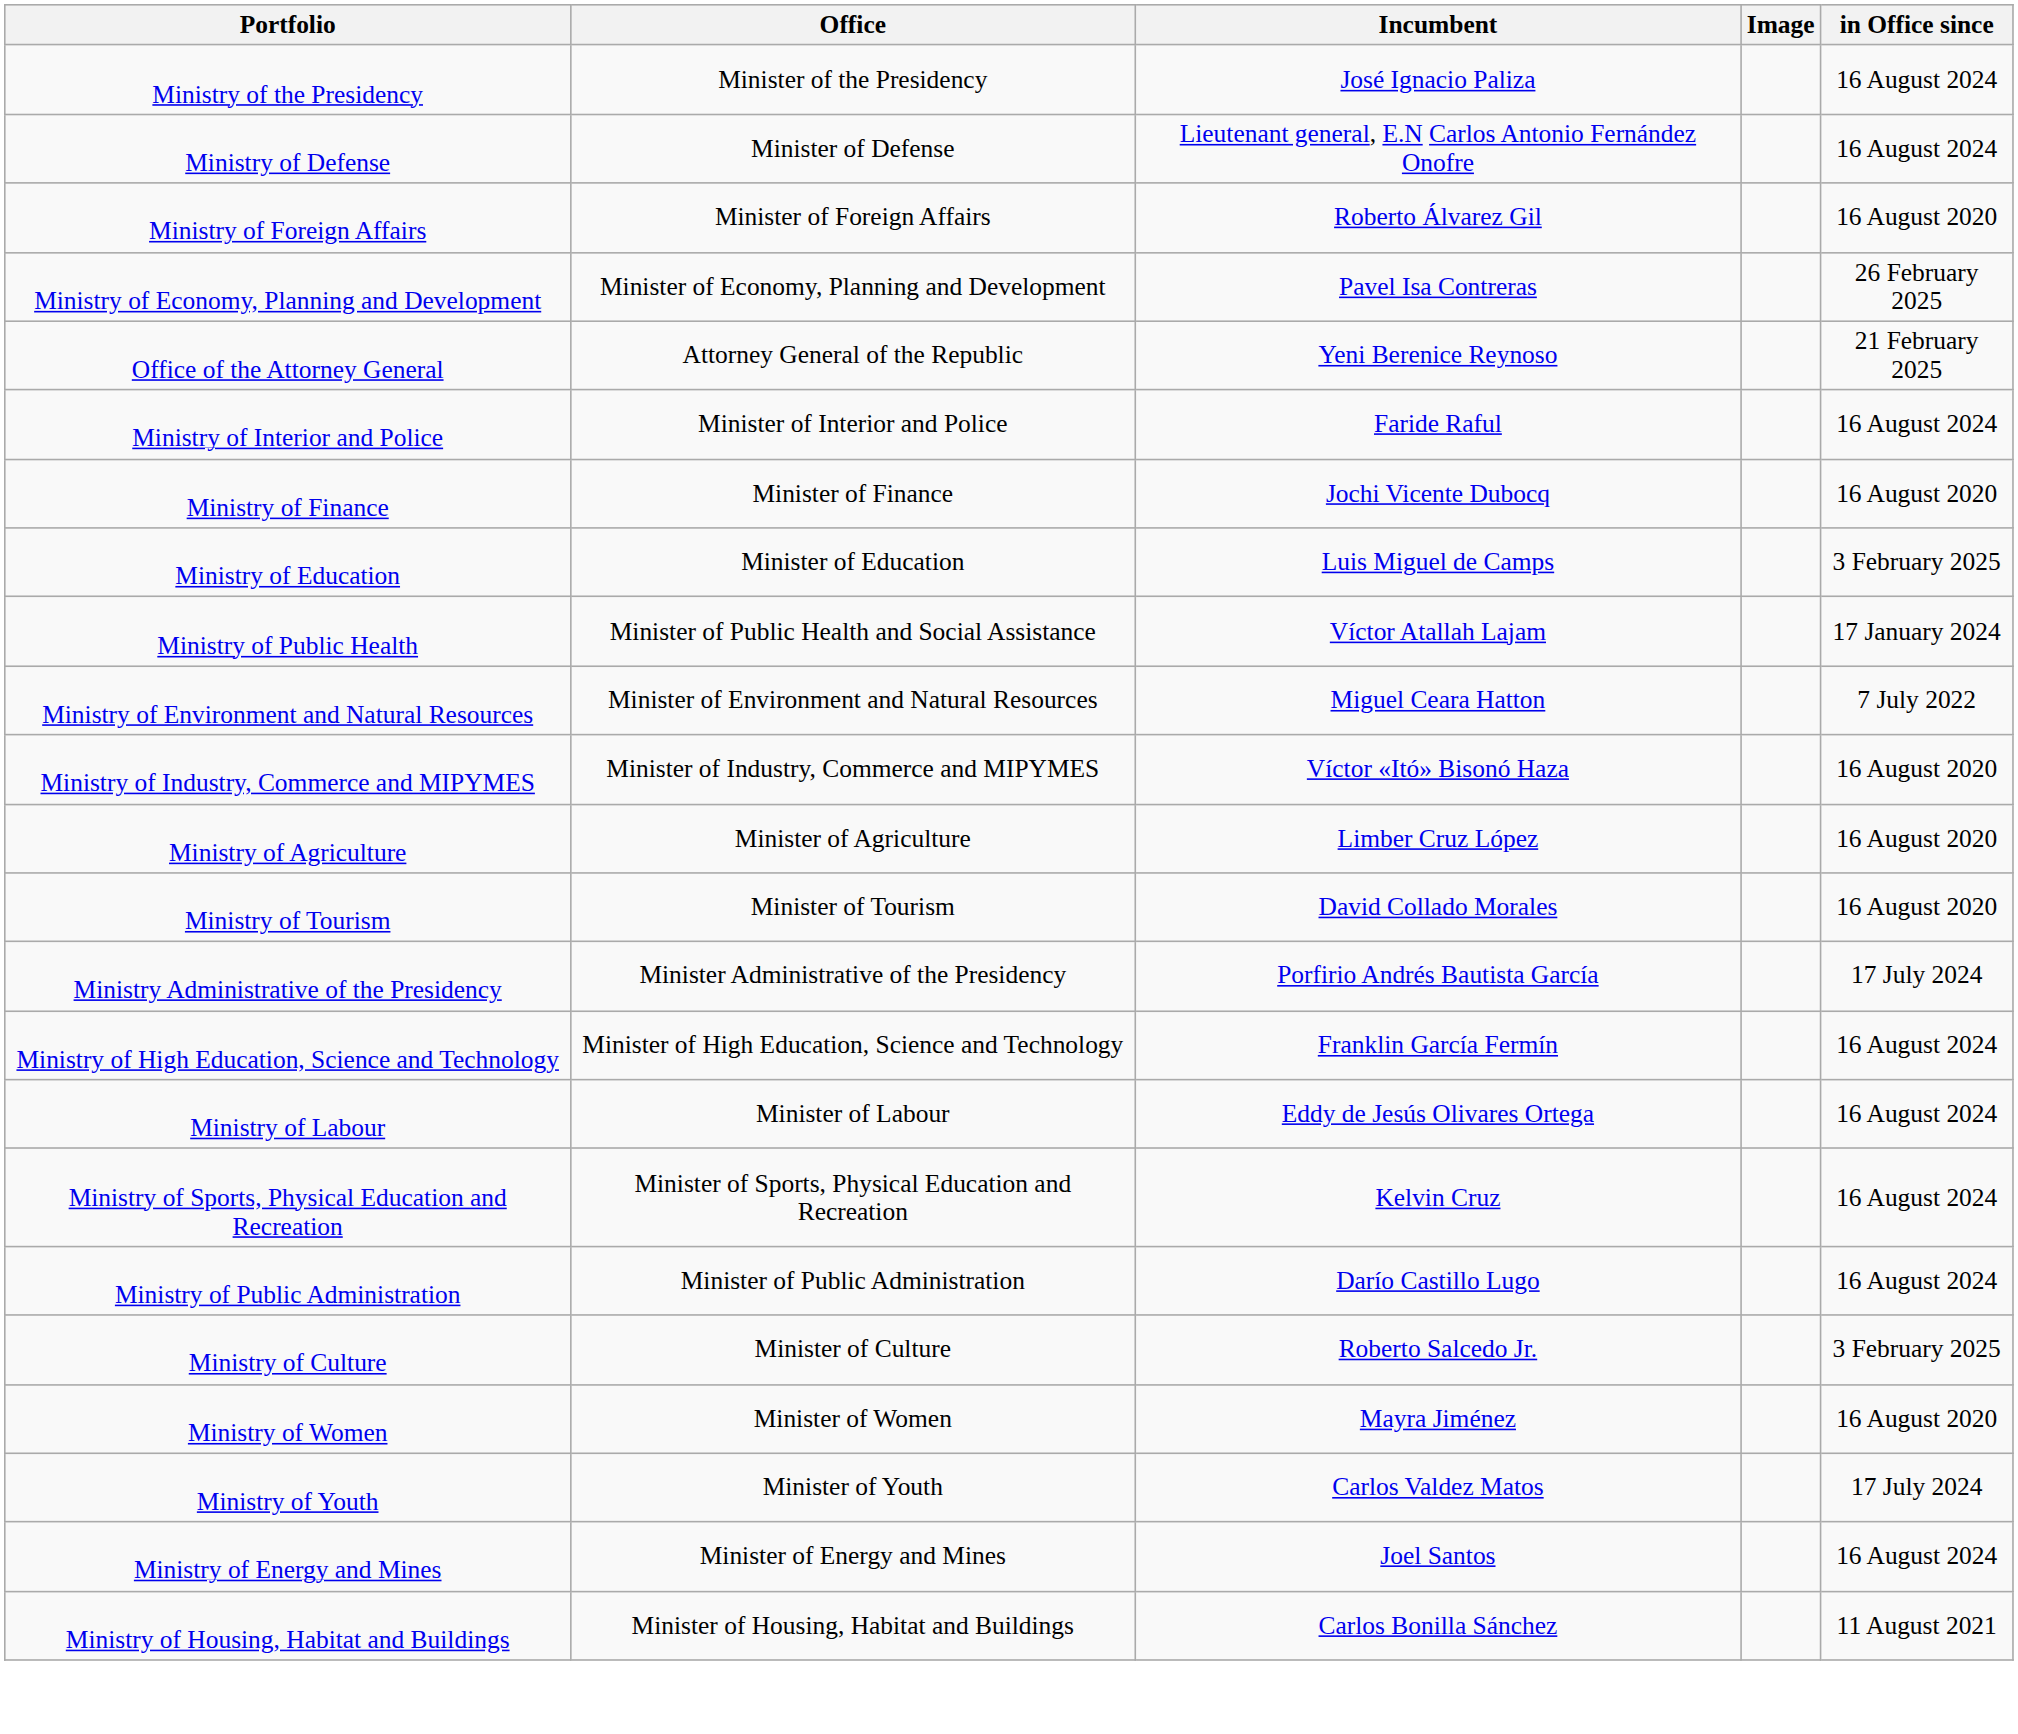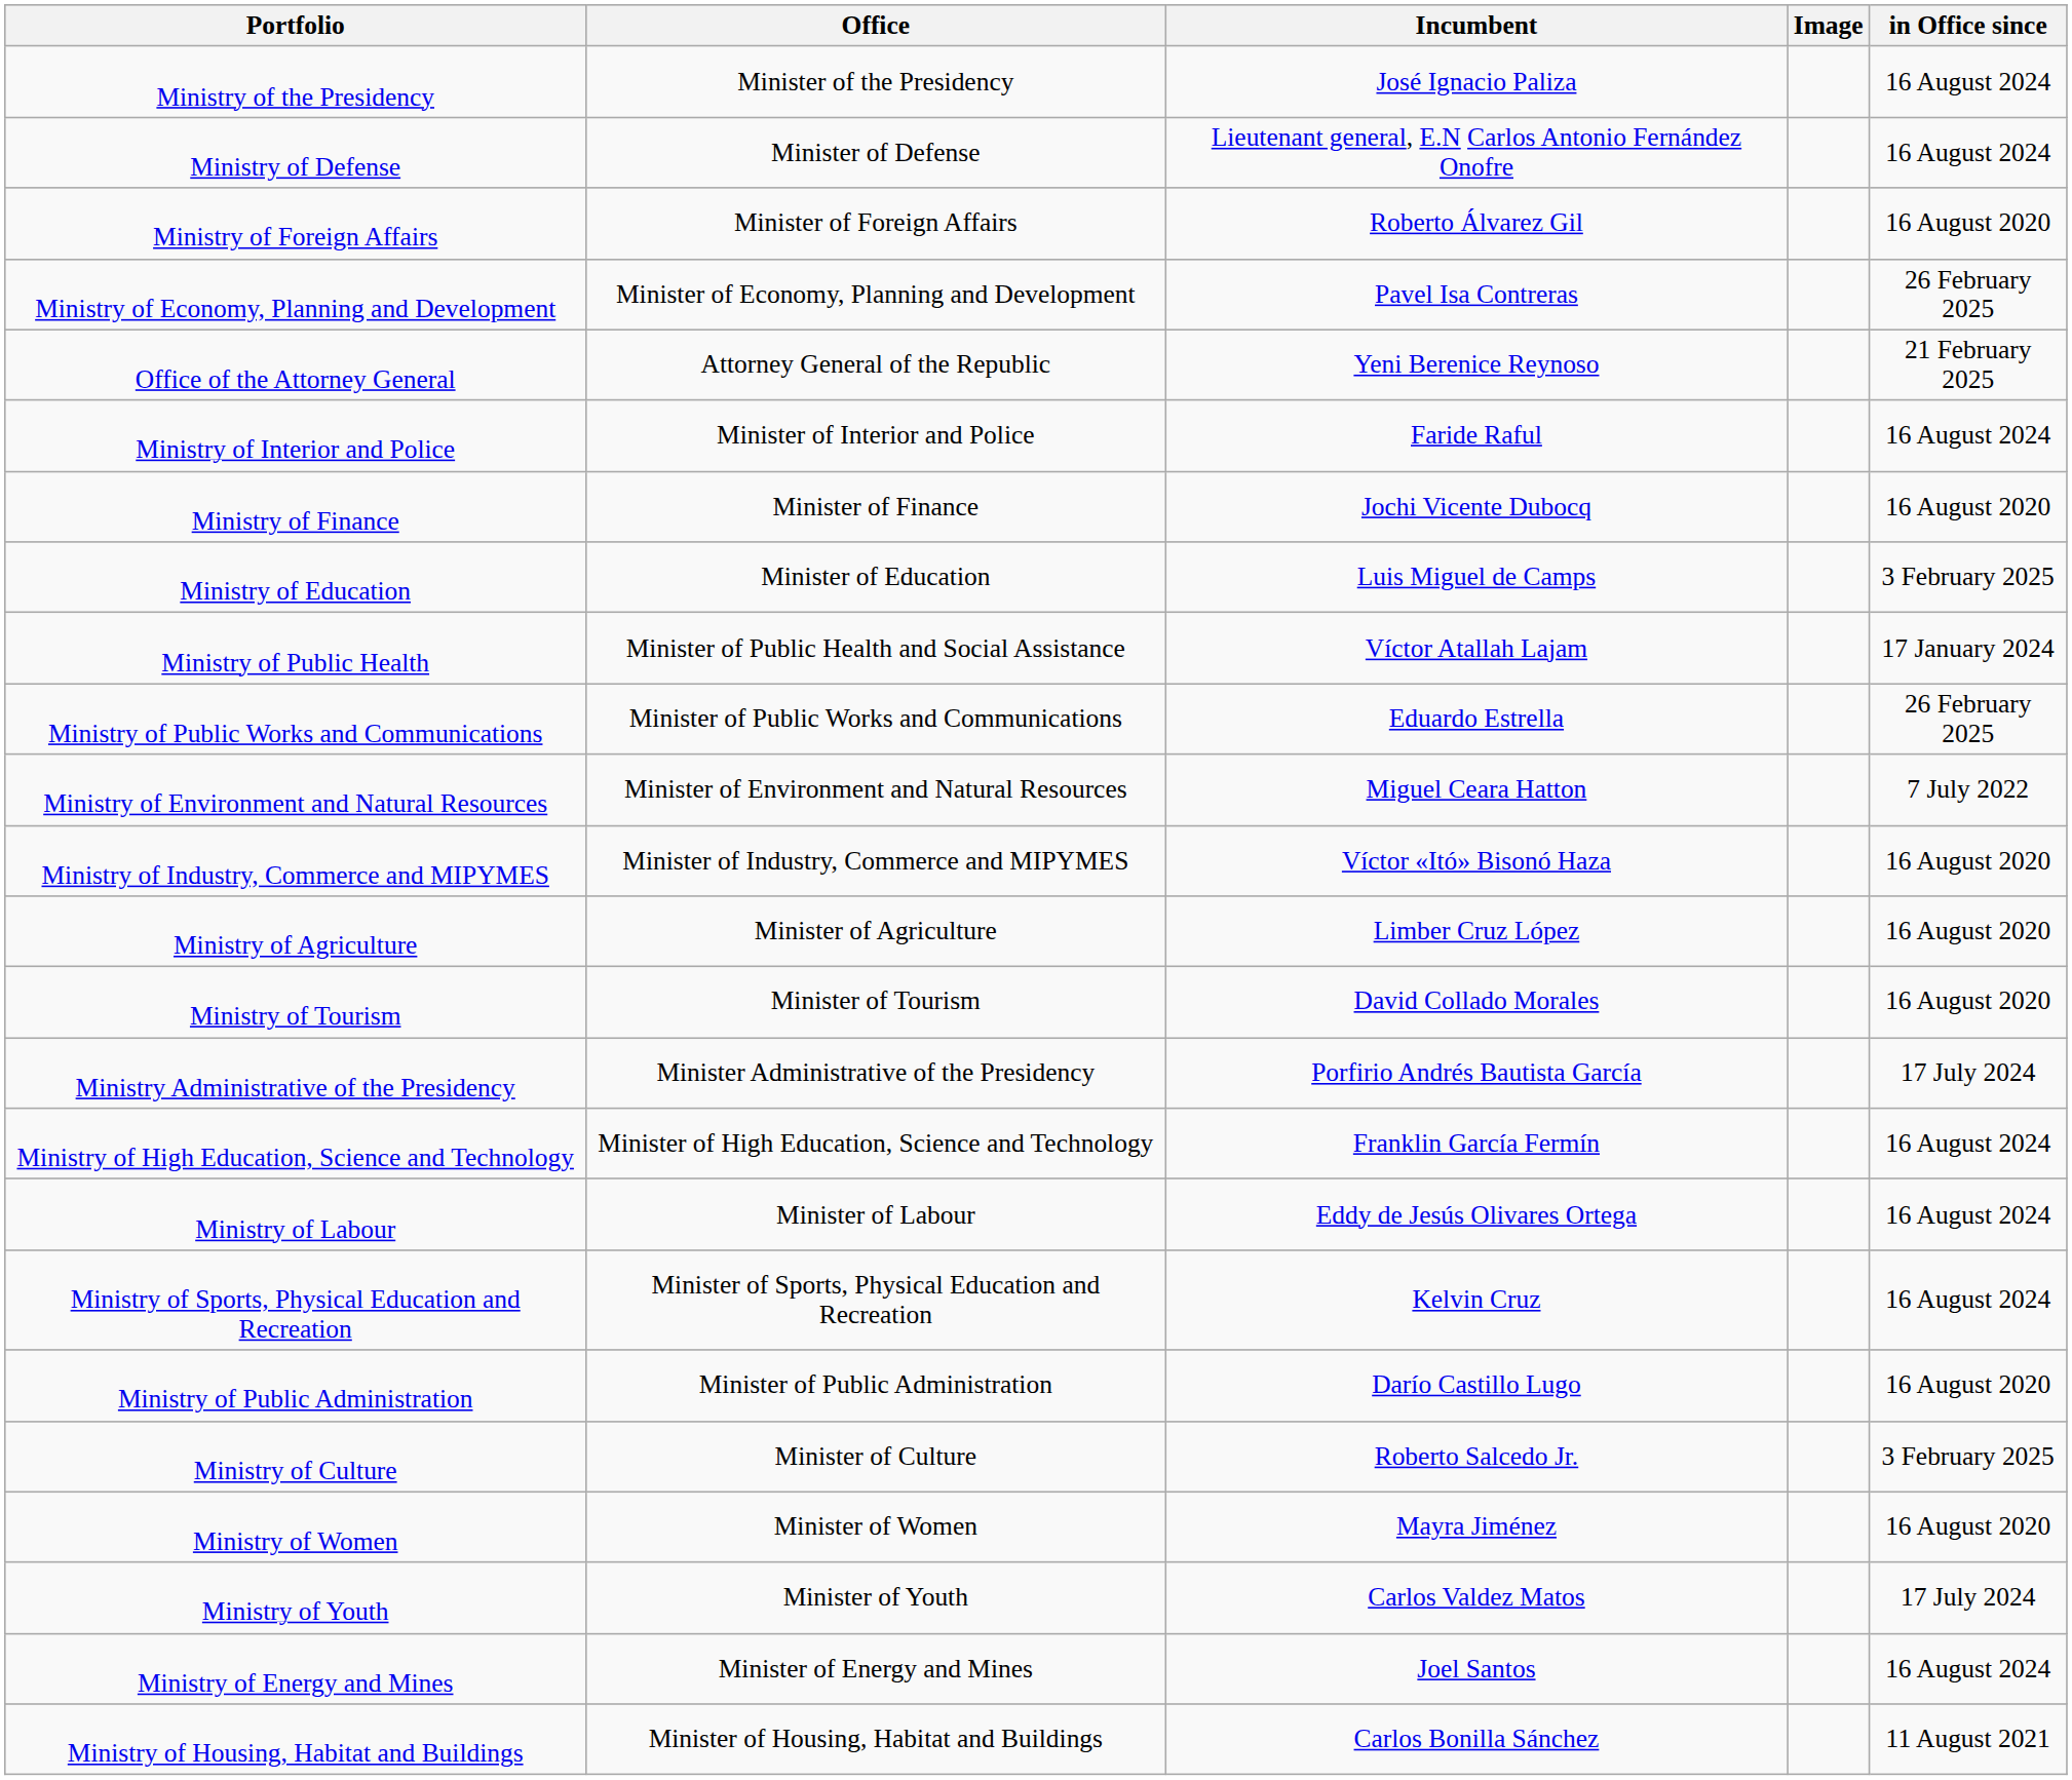 <table class="wikitable" style="text-align:center; width:100%;">
 <tr>
 <th>Portfolio</th>
 <th>Office</th>
 <th>Incumbent</th>
 <th>Image</th>
 <th>in Office since</th>
 </tr>
 <tr>
 <td style="text-align:center;"><br><a href='#'>Ministry of the Presidency</a></td>
 <td>Minister of the Presidency</td>
 <td><a href='#'>José Ignacio Paliza</a></td>
 <td></td>
 <td>16 August 2024</td>
 </tr>
 <tr>
 <td style="text-align:center;"><br><a href='#'>Ministry of Defense</a></td>
 <td>Minister of Defense</td>
 <td><a href='#'>Lieutenant general</a>, <a href='#'>E.N</a> <a href='#'>Carlos Antonio Fernández Onofre</a></td>
 <td></td>
 <td>16 August 2024</td>
 </tr>
 <tr>
 <td style="text-align:center;"><br><a href='#'>Ministry of Foreign Affairs</a></td>
 <td>Minister of Foreign Affairs</td>
 <td><a href='#'>Roberto Álvarez Gil</a></td>
 <td></td>
 <td>16 August 2020</td>
 </tr>
 <tr>
 <td style="text-align:center;"><br><a href='#'>Ministry of Economy, Planning and Development</a></td>
 <td>Minister of Economy, Planning and Development</td>
 <td><a href='#'>Pavel Isa Contreras</a></td>
 <td></td>
 <td>26 February 2025</td>
 </tr>
 <tr>
 <td style="text-align:center;"><br><a href='#'>Office of the Attorney General</a></td>
 <td>Attorney General of the Republic</td>
 <td><a href='#'>Yeni Berenice Reynoso</a></td>
 <td></td>
 <td>21 February 2025</td>
 </tr>
 <tr>
 <td style="text-align:center;"><br><a href='#'>Ministry of Interior and Police</a></td>
 <td>Minister of Interior and Police</td>
 <td><a href='#'>Faride Raful</a></td>
 <td></td>
 <td>16 August 2024</td>
 </tr>
 <tr>
 <td style="text-align:center;"><br><a href='#'>Ministry of Finance</a></td>
 <td>Minister of Finance</td>
 <td><a href='#'>Jochi Vicente Dubocq</a></td>
 <td></td>
 <td>16 August 2020</td>
 </tr>
 <tr>
 <td style="text-align:center;"><br><a href='#'>Ministry of Education</a></td>
 <td>Minister of Education</td>
 <td><a href='#'>Luis Miguel de Camps</a></td>
 <td></td>
 <td>3 February 2025</td>
 </tr>
 <tr>
 <td style="text-align:center;"><br><a href='#'>Ministry of Public Health</a></td>
 <td>Minister of Public Health and Social Assistance</td>
 <td><a href='#'>Víctor Atallah Lajam</a></td>
 <td></td>
 <td>17 January 2024</td>
 </tr>
 <tr>
+<td style="text-align:center;"><br><a href='#'>Ministry of Public Works and Communications</a></td>
+<td>Minister of Public Works and Communications</td>
+<td><a href='#'>Eduardo Estrella</a></td>
+<td></td>
+<td>26 February 2025</td>
+</tr>
+<tr>
 <td style="text-align:center;"><br><a href='#'>Ministry of Environment and Natural Resources</a></td>
 <td>Minister of Environment and Natural Resources</td>
 <td><a href='#'>Miguel Ceara Hatton</a></td>
 <td></td>
 <td>7 July 2022</td>
 </tr>
 <tr>
 <td style="text-align:center;"><br><a href='#'>Ministry of Industry, Commerce and MIPYMES</a></td>
 <td>Minister of Industry, Commerce and MIPYMES</td>
 <td><a href='#'>Víctor «Itó» Bisonó Haza</a></td>
 <td></td>
 <td>16 August 2020</td>
 </tr>
 <tr>
 <td style="text-align:center;"><br><a href='#'>Ministry of Agriculture</a></td>
 <td>Minister of Agriculture</td>
 <td><a href='#'>Limber Cruz López</a></td>
 <td></td>
 <td>16 August 2020</td>
 </tr>
 <tr>
 <td style="text-align:center;"><br><a href='#'>Ministry of Tourism</a></td>
 <td>Minister of Tourism</td>
 <td><a href='#'>David Collado Morales</a></td>
 <td></td>
 <td>16 August 2020</td>
 </tr>
 <tr>
 <td style="text-align:center;"><br><a href='#'>Ministry Administrative of the Presidency</a></td>
 <td>Minister Administrative of the Presidency</td>
 <td><a href='#'>Porfirio Andrés Bautista García</a></td>
 <td></td>
 <td>17 July 2024</td>
 </tr>
 <tr>
 <td style="text-align:center;"><br><a href='#'>Ministry of High Education, Science and Technology</a></td>
 <td>Minister of High Education, Science and Technology</td>
 <td><a href='#'>Franklin García Fermín</a></td>
 <td></td>
 <td>16 August 2024</td>
 </tr>
 <tr>
 <td style="text-align:center;"><br><a href='#'>Ministry of Labour</a></td>
 <td>Minister of Labour</td>
 <td><a href='#'>Eddy de Jesús Olivares Ortega</a></td>
 <td></td>
 <td>16 August 2024</td>
 </tr>
 <tr>
 <td style="text-align:center;"><br><a href='#'>Ministry of Sports, Physical Education and Recreation</a></td>
 <td>Minister of Sports, Physical Education and Recreation</td>
 <td><a href='#'>Kelvin Cruz</a></td>
 <td></td>
 <td>16 August 2024</td>
 </tr>
 <tr>
 <td style="text-align:center;"><br><a href='#'>Ministry of Public Administration</a></td>
 <td>Minister of Public Administration</td>
 <td><a href='#'>Darío Castillo Lugo</a></td>
 <td></td>
-<td>16 August 2024</td>
+<td>16 August 2020</td>
 </tr>
 <tr>
 <td style="text-align:center;"><br><a href='#'>Ministry of Culture</a></td>
 <td>Minister of Culture</td>
 <td><a href='#'>Roberto Salcedo Jr.</a></td>
 <td></td>
 <td>3 February 2025</td>
 </tr>
 <tr>
 <td style="text-align:center;"><br><a href='#'>Ministry of Women</a></td>
 <td>Minister of Women</td>
 <td><a href='#'>Mayra Jiménez</a></td>
 <td></td>
 <td>16 August 2020</td>
 </tr>
 <tr>
 <td style="text-align:center;"><br><a href='#'>Ministry of Youth</a></td>
 <td>Minister of Youth</td>
 <td><a href='#'>Carlos Valdez Matos</a></td>
 <td></td>
 <td>17 July 2024</td>
 </tr>
 <tr>
 <td style="text-align:center;"><br><a href='#'>Ministry of Energy and Mines</a></td>
 <td>Minister of Energy and Mines</td>
 <td><a href='#'>Joel Santos</a></td>
 <td></td>
 <td>16 August 2024</td>
 </tr>
 <tr>
 <td style="text-align:center;"><br><a href='#'>Ministry of Housing, Habitat and Buildings</a></td>
 <td>Minister of Housing, Habitat and Buildings</td>
 <td><a href='#'>Carlos Bonilla Sánchez</a></td>
 <td></td>
 <td>11 August 2021</td>
 </tr>
 </table>
